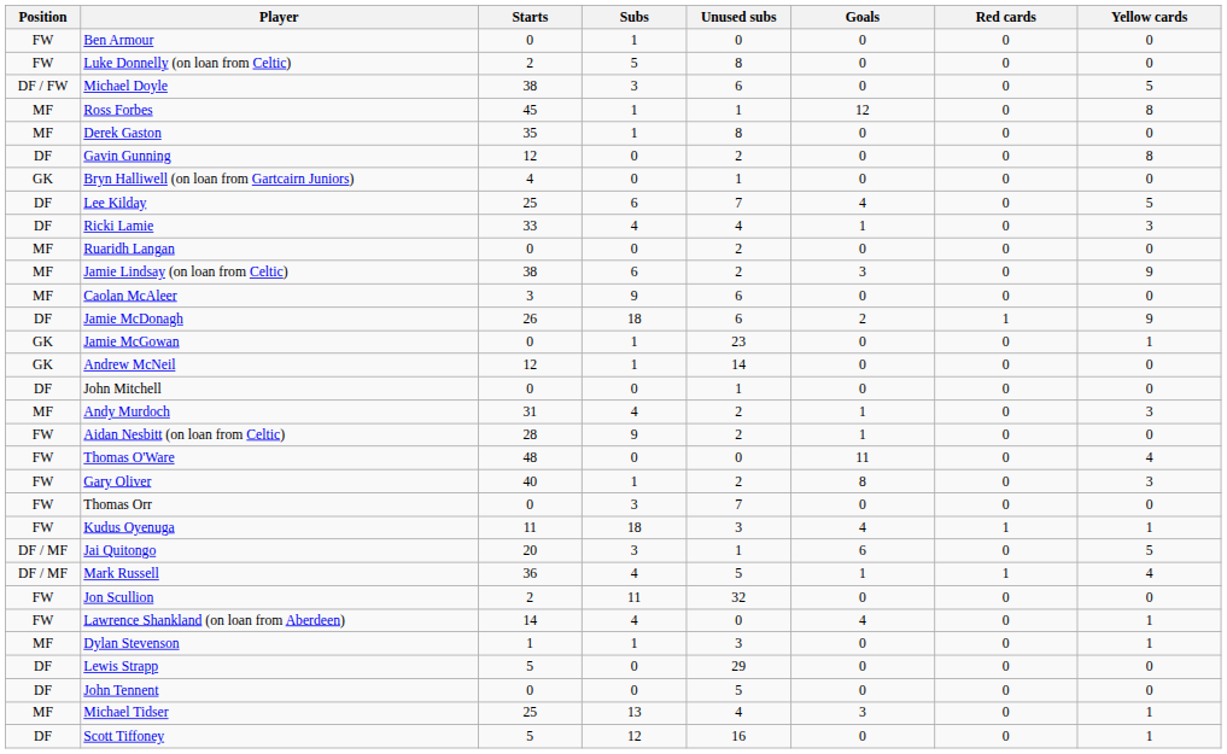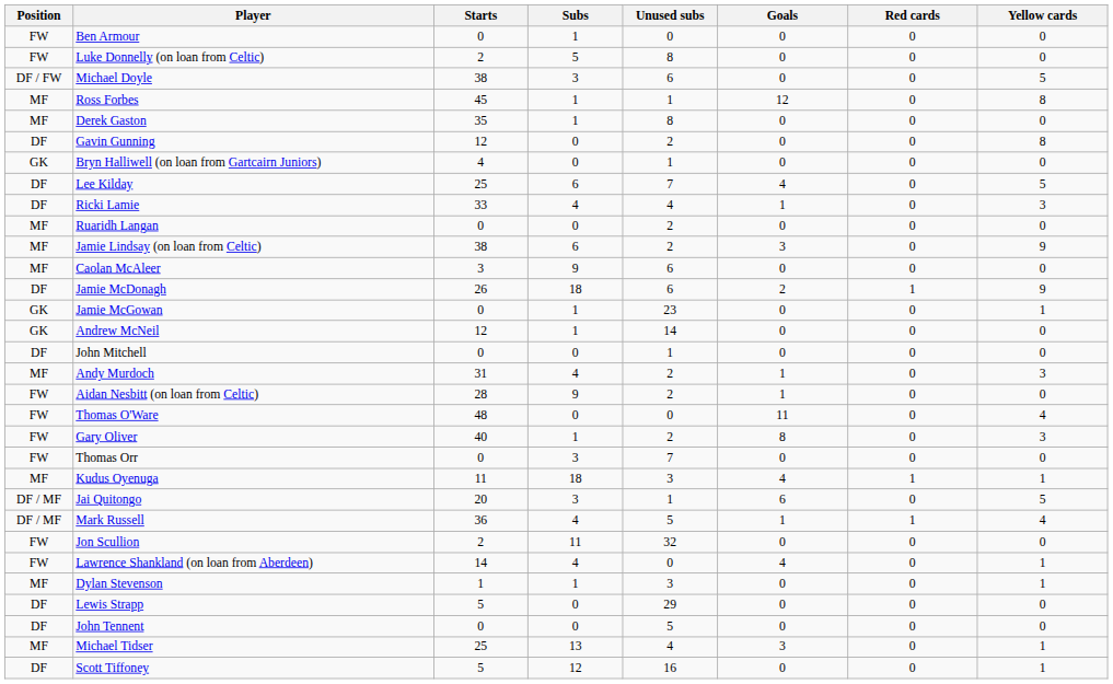 <table class="wikitable sortable" style="font-size:90%; text-align:center">
 <tr>
 <th style="width:70px">Position</th>
 <th style="width:400px">Player</th>
 <th style="width:100px">Starts</th>
 <th style="width:100px">Subs</th>
 <th style="width:100px">Unused subs</th>
 <th style="width:140px">Goals </th>
 <th style="width:140px">Red cards </th>
 <th style="width:140px">Yellow cards </th>
 </tr>
 <tr>
 <td>FW</td>
 <td style="text-align:left"> <a href='#'>Ben Armour</a></td>
 <td>0</td>
 <td>1</td>
 <td>0</td>
 <td>0</td>
 <td>0</td>
 <td>0</td>
 </tr>
 <tr>
 <td>FW</td>
 <td style="text-align:left"> <a href='#'>Luke Donnelly</a> (on loan from <a href='#'>Celtic</a>)</td>
 <td>2</td>
 <td>5</td>
 <td>8</td>
 <td>0</td>
 <td>0</td>
 <td>0</td>
 </tr>
 <tr>
 <td>DF / FW</td>
 <td style="text-align:left"> <a href='#'>Michael Doyle</a></td>
 <td>38</td>
 <td>3</td>
 <td>6</td>
 <td>0</td>
 <td>0</td>
 <td>5</td>
 </tr>
 <tr>
 <td>MF</td>
 <td style="text-align:left"> <a href='#'>Ross Forbes</a></td>
 <td>45</td>
 <td>1</td>
 <td>1</td>
 <td>12</td>
 <td>0</td>
 <td>8</td>
 </tr>
 <tr>
 <td>MF</td>
 <td style="text-align:left"> <a href='#'>Derek Gaston</a></td>
 <td>35</td>
 <td>1</td>
 <td>8</td>
 <td>0</td>
 <td>0</td>
 <td>0</td>
 </tr>
 <tr>
 <td>DF</td>
 <td style="text-align:left"> <a href='#'>Gavin Gunning</a></td>
 <td>12</td>
 <td>0</td>
 <td>2</td>
 <td>0</td>
 <td>0</td>
 <td>8</td>
 </tr>
 <tr>
 <td>GK</td>
 <td style="text-align:left"> <a href='#'>Bryn Halliwell</a> (on loan from <a href='#'>Gartcairn Juniors</a>)</td>
 <td>4</td>
 <td>0</td>
 <td>1</td>
 <td>0</td>
 <td>0</td>
 <td>0</td>
 </tr>
 <tr>
 <td>DF</td>
 <td style="text-align:left"> <a href='#'>Lee Kilday</a></td>
 <td>25</td>
 <td>6</td>
 <td>7</td>
 <td>4</td>
 <td>0</td>
 <td>5</td>
 </tr>
 <tr>
 <td>DF</td>
 <td style="text-align:left"> <a href='#'>Ricki Lamie</a></td>
 <td>33</td>
 <td>4</td>
 <td>4</td>
 <td>1</td>
 <td>0</td>
 <td>3</td>
 </tr>
 <tr>
 <td>MF</td>
 <td style="text-align:left"> <a href='#'>Ruaridh Langan</a></td>
 <td>0</td>
 <td>0</td>
 <td>2</td>
 <td>0</td>
 <td>0</td>
 <td>0</td>
 </tr>
 <tr>
 <td>MF</td>
 <td style="text-align:left"> <a href='#'>Jamie Lindsay</a> (on loan from <a href='#'>Celtic</a>)</td>
 <td>38</td>
 <td>6</td>
 <td>2</td>
 <td>3</td>
 <td>0</td>
 <td>9</td>
 </tr>
 <tr>
 <td>MF</td>
 <td style="text-align:left"> <a href='#'>Caolan McAleer</a></td>
 <td>3</td>
 <td>9</td>
 <td>6</td>
 <td>0</td>
 <td>0</td>
 <td>0</td>
 </tr>
 <tr>
 <td>DF</td>
 <td style="text-align:left"> <a href='#'>Jamie McDonagh</a></td>
 <td>26</td>
 <td>18</td>
 <td>6</td>
 <td>2</td>
 <td>1</td>
 <td>9</td>
 </tr>
 <tr>
 <td>GK</td>
 <td style="text-align:left"> <a href='#'>Jamie McGowan</a></td>
 <td>0</td>
 <td>1</td>
 <td>23</td>
 <td>0</td>
 <td>0</td>
 <td>1</td>
 </tr>
 <tr>
 <td>GK</td>
 <td style="text-align:left"> <a href='#'>Andrew McNeil</a></td>
 <td>12</td>
 <td>1</td>
 <td>14</td>
 <td>0</td>
 <td>0</td>
 <td>0</td>
 </tr>
 <tr>
 <td>DF</td>
 <td style="text-align:left"> John Mitchell</td>
 <td>0</td>
 <td>0</td>
 <td>1</td>
 <td>0</td>
 <td>0</td>
 <td>0</td>
 </tr>
 <tr>
 <td>MF</td>
 <td style="text-align:left"> <a href='#'>Andy Murdoch</a></td>
 <td>31</td>
 <td>4</td>
 <td>2</td>
 <td>1</td>
 <td>0</td>
 <td>3</td>
 </tr>
 <tr>
 <td>FW</td>
 <td style="text-align:left"> <a href='#'>Aidan Nesbitt</a> (on loan from <a href='#'>Celtic</a>)</td>
 <td>28</td>
 <td>9</td>
 <td>2</td>
 <td>1</td>
 <td>0</td>
 <td>0</td>
 </tr>
 <tr>
 <td>FW</td>
 <td style="text-align:left"> <a href='#'>Thomas O'Ware</a></td>
 <td>48</td>
 <td>0</td>
 <td>0</td>
 <td>11</td>
 <td>0</td>
 <td>4</td>
 </tr>
 <tr>
 <td>FW</td>
 <td style="text-align:left"> <a href='#'>Gary Oliver</a></td>
 <td>40</td>
 <td>1</td>
 <td>2</td>
 <td>8</td>
 <td>0</td>
 <td>3</td>
 </tr>
 <tr>
 <td>FW</td>
 <td style="text-align:left"> Thomas Orr</td>
 <td>0</td>
 <td>3</td>
 <td>7</td>
 <td>0</td>
 <td>0</td>
 <td>0</td>
 </tr>
 <tr>
-<td>FW</td>
+<td>MF</td>
 <td style="text-align:left"> <a href='#'>Kudus Oyenuga</a></td>
 <td>11</td>
 <td>18</td>
 <td>3</td>
 <td>4</td>
 <td>1</td>
 <td>1</td>
 </tr>
 <tr>
 <td>DF / MF</td>
 <td style="text-align:left"> <a href='#'>Jai Quitongo</a></td>
 <td>20</td>
 <td>3</td>
 <td>1</td>
 <td>6</td>
 <td>0</td>
 <td>5</td>
 </tr>
 <tr>
 <td>DF / MF</td>
 <td style="text-align:left"> <a href='#'>Mark Russell</a></td>
 <td>36</td>
 <td>4</td>
 <td>5</td>
 <td>1</td>
 <td>1</td>
 <td>4</td>
 </tr>
 <tr>
 <td>FW</td>
 <td style="text-align:left"> <a href='#'>Jon Scullion</a></td>
 <td>2</td>
 <td>11</td>
 <td>32</td>
 <td>0</td>
 <td>0</td>
 <td>0</td>
 </tr>
 <tr>
 <td>FW</td>
 <td style="text-align:left"> <a href='#'>Lawrence Shankland</a> (on loan from <a href='#'>Aberdeen</a>)</td>
 <td>14</td>
 <td>4</td>
 <td>0</td>
 <td>4</td>
 <td>0</td>
 <td>1</td>
 </tr>
 <tr>
 <td>MF</td>
 <td style="text-align:left"> <a href='#'>Dylan Stevenson</a></td>
 <td>1</td>
 <td>1</td>
 <td>3</td>
 <td>0</td>
 <td>0</td>
 <td>1</td>
 </tr>
 <tr>
 <td>DF</td>
 <td style="text-align:left"> <a href='#'>Lewis Strapp</a></td>
 <td>5</td>
 <td>0</td>
 <td>29</td>
 <td>0</td>
 <td>0</td>
 <td>0</td>
 </tr>
 <tr>
 <td>DF</td>
 <td style="text-align:left"> <a href='#'>John Tennent</a></td>
 <td>0</td>
 <td>0</td>
 <td>5</td>
 <td>0</td>
 <td>0</td>
 <td>0</td>
 </tr>
 <tr>
 <td>MF</td>
 <td style="text-align:left"> <a href='#'>Michael Tidser</a></td>
 <td>25</td>
 <td>13</td>
 <td>4</td>
 <td>3</td>
 <td>0</td>
 <td>1</td>
 </tr>
 <tr>
 <td>DF</td>
 <td style="text-align:left"> <a href='#'>Scott Tiffoney</a></td>
 <td>5</td>
 <td>12</td>
 <td>16</td>
 <td>0</td>
 <td>0</td>
 <td>1</td>
 </tr>
 </table>
